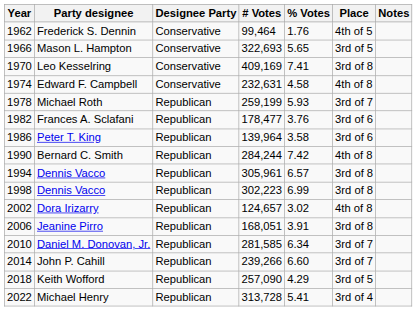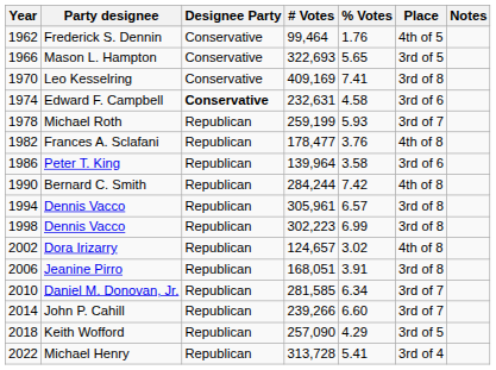 <table class=wikitable>
 <tr style="background:lightgrey;">
 <th>Year</th>
 <th>Party designee</th>
 <th>Designee Party</th>
 <th># Votes</th>
 <th>% Votes</th>
 <th>Place</th>
 <th>Notes</th>
 </tr>
 <tr>
 <td>1962</td>
 <td>Frederick S. Dennin</td>
 <td>Conservative</td>
 <td>99,464</td>
 <td>1.76</td>
 <td>4th of 5</td>
 <td></td>
 </tr>
 <tr>
 <td>1966</td>
 <td>Mason L. Hampton</td>
 <td>Conservative</td>
 <td>322,693</td>
 <td>5.65</td>
 <td>3rd of 5</td>
 <td></td>
 </tr>
 <tr>
 <td>1970</td>
 <td>Leo Kesselring</td>
 <td>Conservative</td>
 <td>409,169</td>
 <td>7.41</td>
 <td>3rd of 8</td>
 <td></td>
 </tr>
 <tr>
 <td>1974</td>
 <td>Edward F. Campbell</td>
-<td>Conservative</td>
+<td><strong>Conservative</strong></td>
 <td>232,631</td>
 <td>4.58</td>
-<td>4th of 8</td>
+<td>3rd of 6</td>
 <td></td>
 </tr>
 <tr>
 <td>1978</td>
 <td>Michael Roth</td>
 <td>Republican</td>
 <td>259,199</td>
 <td>5.93</td>
 <td>3rd of 7</td>
 <td></td>
 </tr>
 <tr>
 <td>1982</td>
 <td>Frances A. Sclafani</td>
 <td>Republican</td>
 <td>178,477</td>
 <td>3.76</td>
-<td>3rd of 6</td>
+<td>4th of 8</td>
 <td></td>
 </tr>
 <tr>
 <td>1986</td>
 <td><a href='#'>Peter T. King</a></td>
 <td>Republican</td>
 <td>139,964</td>
 <td>3.58</td>
 <td>3rd of 6</td>
 <td></td>
 </tr>
 <tr>
 <td>1990</td>
 <td>Bernard C. Smith</td>
 <td>Republican</td>
 <td>284,244</td>
 <td>7.42</td>
 <td>4th of 8</td>
 <td></td>
 </tr>
 <tr>
 <td>1994</td>
 <td><a href='#'>Dennis Vacco</a></td>
 <td>Republican</td>
 <td>305,961</td>
 <td>6.57</td>
 <td>3rd of 8</td>
 <td></td>
 </tr>
 <tr>
 <td>1998</td>
 <td><a href='#'>Dennis Vacco</a></td>
 <td>Republican</td>
 <td>302,223</td>
 <td>6.99</td>
 <td>3rd of 8</td>
 <td></td>
 </tr>
 <tr>
 <td>2002</td>
 <td><a href='#'>Dora Irizarry</a></td>
 <td>Republican</td>
 <td>124,657</td>
 <td>3.02</td>
 <td>4th of 8</td>
 <td></td>
 </tr>
 <tr>
 <td>2006</td>
 <td><a href='#'>Jeanine Pirro</a></td>
 <td>Republican</td>
 <td>168,051</td>
 <td>3.91</td>
 <td>3rd of 8</td>
 <td></td>
 </tr>
 <tr>
 <td>2010</td>
 <td><a href='#'>Daniel M. Donovan, Jr.</a></td>
 <td>Republican</td>
 <td>281,585</td>
 <td>6.34</td>
 <td>3rd of 7</td>
 <td></td>
 </tr>
 <tr>
 <td>2014</td>
 <td>John P. Cahill</td>
 <td>Republican</td>
 <td>239,266</td>
 <td>6.60</td>
 <td>3rd of 7</td>
 <td></td>
 </tr>
 <tr>
 <td>2018</td>
 <td>Keith Wofford</td>
 <td>Republican</td>
 <td>257,090</td>
 <td>4.29</td>
 <td>3rd of 5</td>
 <td></td>
 </tr>
 <tr>
 <td>2022</td>
 <td>Michael Henry</td>
 <td>Republican</td>
 <td>313,728</td>
 <td>5.41</td>
 <td>3rd of 4</td>
 <td></td>
 </tr>
 </table>
